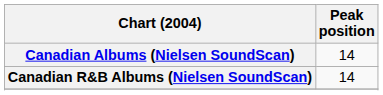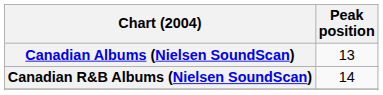 <table class="wikitable sortable plainrowheaders" style="text-align:center">
 <tr>
 <th scope="col">Chart (2004)</th>
 <th scope="col">Peak<br> position</th>
 </tr>
 <tr>
 <th scope="row"><a href='#'>Canadian Albums</a> (<a href='#'>Nielsen SoundScan</a>)</th>
-<td>14</td>
+<td>13</td>
 </tr>
 <tr>
 <th scope="row">Canadian R&B Albums (<a href='#'>Nielsen SoundScan</a>)</th>
 <td>14</td>
 </tr>
 <tr>
 </tr>
 <tr>
 </tr>
 <tr>
 </tr>
 <tr>
 </tr>
 <tr>
 </tr>
 <tr>
 </tr>
 <tr>
 </tr>
 <tr>
 </tr>
 </table>
